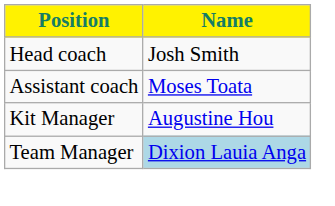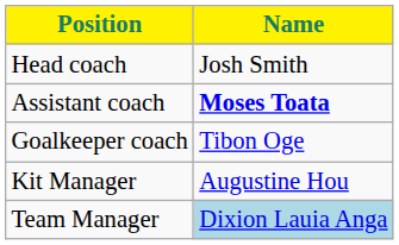 <table class="wikitable">
 <tr>
 <th style="color:#157D65;background:#FFF200">Position</th>
 <th style="color:#157D65;background:#FFF200">Name</th>
 </tr>
 <tr>
 <td>Head coach</td>
 <td> Josh Smith</td>
 </tr>
 <tr>
 <td>Assistant coach</td>
-<td> <a href='#'>Moses Toata</a></td>
+<td><strong> <a href='#'>Moses Toata</a></strong></td>
+</tr>
+<tr>
+<td>Goalkeeper coach</td>
+<td> <a href='#'>Tibon Oge</a></td>
 </tr>
 <tr>
 <td>Kit Manager</td>
 <td> <a href='#'>Augustine Hou</a></td>
 </tr>
 <tr>
 <td>Team Manager</td>
 <td style="background: lightblue;"> <a href='#'>Dixion Lauia Anga</a></td>
 </tr>
 </table>
